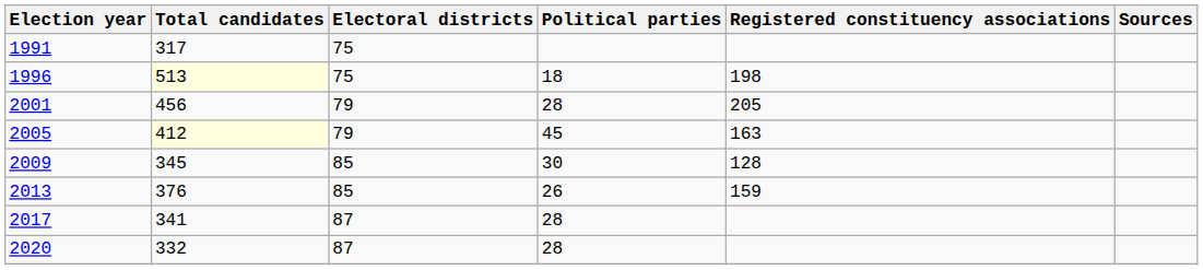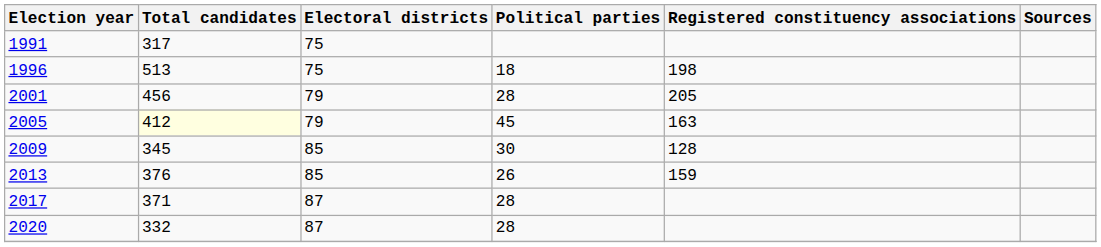 <table class="wikitable">
 <tr>
 <th>Election year</th>
 <th>Total candidates</th>
 <th>Electoral districts</th>
 <th>Political parties</th>
 <th>Registered constituency associations</th>
 <th>Sources</th>
 </tr>
 <tr>
 <td><a href='#'>1991</a></td>
 <td>317</td>
 <td>75</td>
 <td></td>
 <td></td>
 <td></td>
 </tr>
 <tr>
 <td><a href='#'>1996</a></td>
-<td style="background: lightyellow;">513</td>
+<td>513</td>
 <td>75</td>
 <td>18</td>
 <td>198</td>
 <td></td>
 </tr>
 <tr>
 <td><a href='#'>2001</a></td>
 <td>456</td>
 <td>79</td>
 <td>28</td>
 <td>205</td>
 <td></td>
 </tr>
 <tr>
 <td><a href='#'>2005</a></td>
 <td style="background: lightyellow;">412</td>
 <td>79</td>
 <td>45</td>
 <td>163</td>
 <td></td>
 </tr>
 <tr>
 <td><a href='#'>2009</a></td>
 <td>345</td>
 <td>85</td>
 <td>30</td>
 <td>128</td>
 <td></td>
 </tr>
 <tr>
 <td><a href='#'>2013</a></td>
 <td>376</td>
 <td>85</td>
 <td>26</td>
 <td>159</td>
 <td></td>
 </tr>
 <tr>
 <td><a href='#'>2017</a></td>
-<td>341</td>
+<td>371</td>
 <td>87</td>
 <td>28</td>
 <td></td>
 <td></td>
 </tr>
 <tr>
 <td><a href='#'>2020</a></td>
 <td>332</td>
 <td>87</td>
 <td>28</td>
 <td></td>
 <td></td>
 </tr>
 <tr>
 </tr>
 </table>
